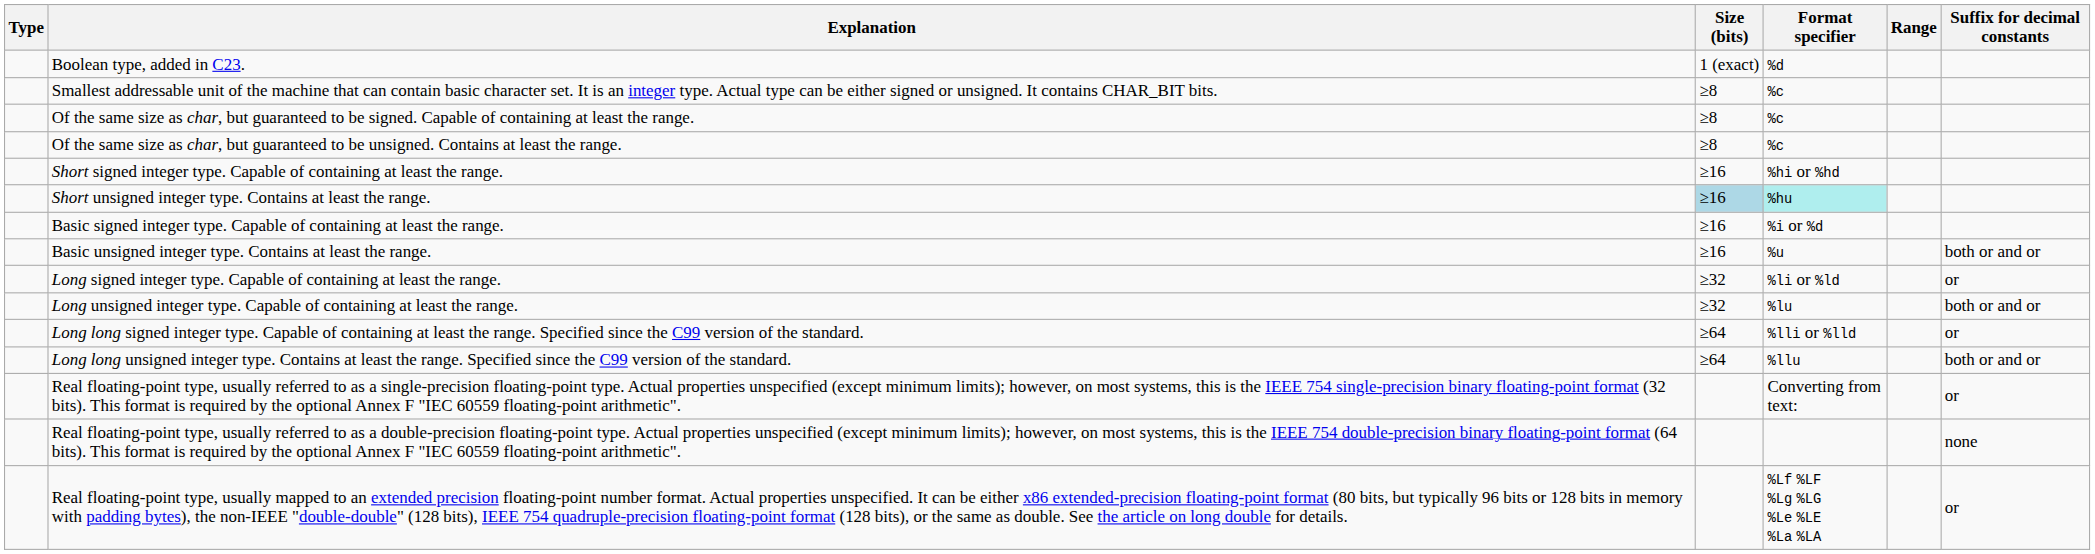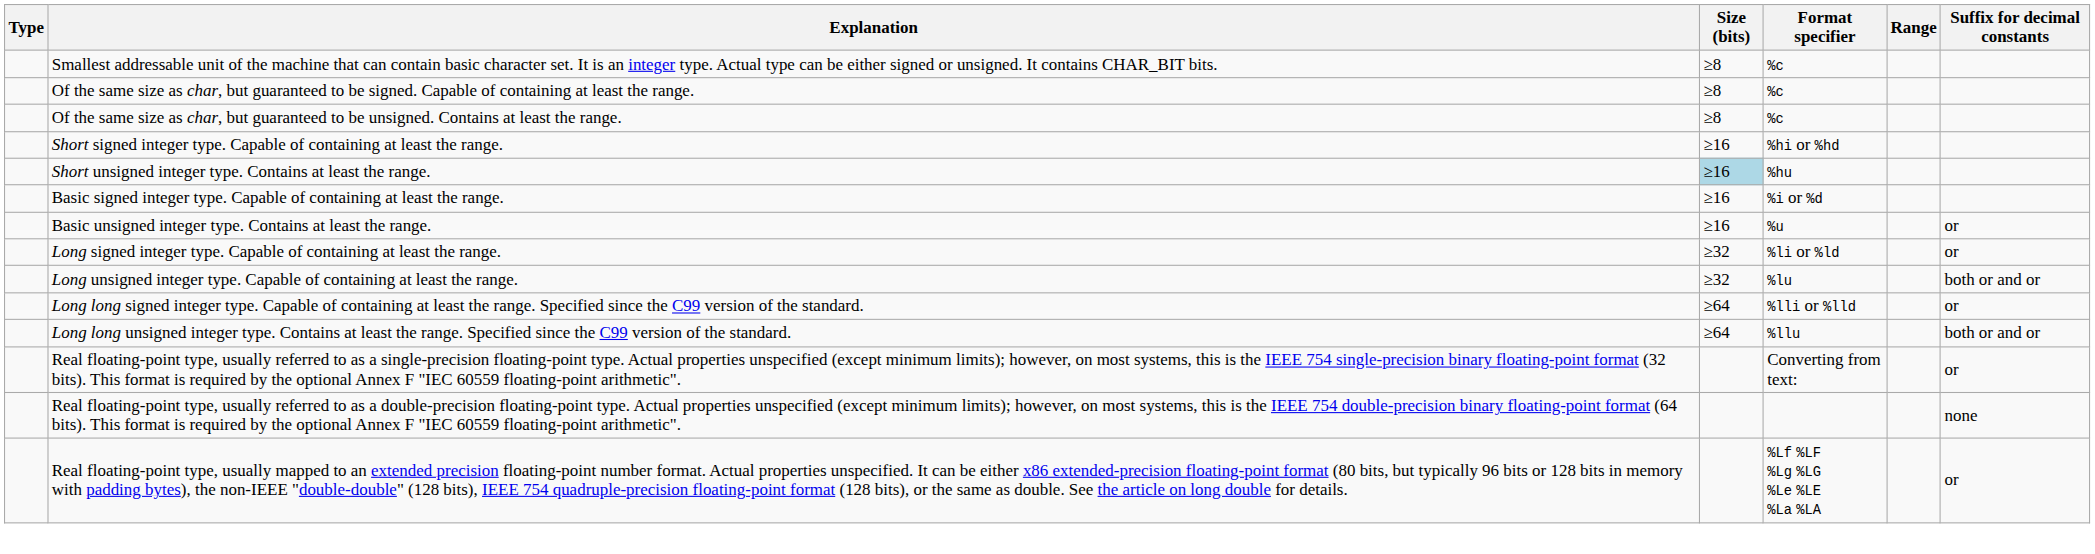 <table class="wikitable">
 <tr>
 <th>Type</th>
 <th>Explanation</th>
 <th>Size (bits)</th>
 <th>Format specifier</th>
 <th>Range</th>
 <th>Suffix for decimal constants</th>
-</tr>
-<tr>
-<td></td>
-<td>Boolean type, added in <a href='#'>C23</a>.</td>
-<td>1 (exact)</td>
-<td><code>%d</code></td>
-<td></td>
-<td></td>
 </tr>
 <tr>
 <td></td>
 <td>Smallest addressable unit of the machine that can contain basic character set. It is an <a href='#'>integer</a> type. Actual type can be either signed or unsigned. It contains CHAR_BIT bits.</td>
 <td>≥8</td>
 <td><code>%c</code></td>
 <td></td>
 <td></td>
 </tr>
 <tr>
 <td></td>
 <td>Of the same size as <em>char</em>, but guaranteed to be signed. Capable of containing at least the  range.</td>
 <td>≥8</td>
 <td><code>%c</code></td>
 <td></td>
 <td></td>
 </tr>
 <tr>
 <td></td>
 <td>Of the same size as <em>char</em>, but guaranteed to be unsigned. Contains at least the  range.</td>
 <td>≥8</td>
 <td><code>%c</code></td>
 <td></td>
 <td></td>
 </tr>
 <tr>
 <td></td>
 <td><em>Short</em> signed integer type. Capable of containing at least the  range.</td>
 <td>≥16</td>
 <td><code>%hi</code> or <code>%hd</code></td>
 <td></td>
 <td></td>
 </tr>
 <tr>
 <td></td>
 <td><em>Short</em> unsigned integer type. Contains at least the  range.</td>
 <td style="background: lightblue;">≥16</td>
-<td style="background: paleturquoise;"><code>%hu</code></td>
+<td><code>%hu</code></td>
 <td></td>
 <td></td>
 </tr>
 <tr>
 <td></td>
 <td>Basic signed integer type. Capable of containing at least the  range.</td>
 <td>≥16</td>
 <td><code>%i</code> or <code>%d</code></td>
 <td></td>
 <td></td>
 </tr>
 <tr>
 <td></td>
 <td>Basic unsigned integer type. Contains at least the  range.</td>
 <td>≥16</td>
 <td><code>%u</code></td>
 <td></td>
-<td>both  or  and  or </td>
+<td> or </td>
 </tr>
 <tr>
 <td></td>
 <td><em>Long</em> signed integer type. Capable of containing at least the  range.</td>
 <td>≥32</td>
 <td><code>%li</code> or <code>%ld</code></td>
 <td></td>
 <td> or </td>
 </tr>
 <tr>
 <td></td>
 <td><em>Long</em> unsigned integer type. Capable of containing at least the  range.</td>
 <td>≥32</td>
 <td><code>%lu</code></td>
 <td></td>
 <td>both  or  and  or </td>
 </tr>
 <tr>
 <td></td>
 <td><em>Long long</em> signed integer type. Capable of containing at least the  range. Specified since the <a href='#'>C99</a> version of the standard.</td>
 <td>≥64</td>
 <td><code>%lli</code> or <code>%lld</code></td>
 <td></td>
 <td> or </td>
 </tr>
 <tr>
 <td></td>
 <td><em>Long long</em> unsigned integer type. Contains at least the  range. Specified since the <a href='#'>C99</a> version of the standard.</td>
 <td>≥64</td>
 <td><code>%llu</code></td>
 <td></td>
 <td>both  or  and  or </td>
 </tr>
 <tr>
 <td></td>
 <td>Real floating-point type, usually referred to as a single-precision floating-point type. Actual properties unspecified (except minimum limits); however, on most systems, this is the <a href='#'>IEEE 754 single-precision binary floating-point format</a> (32 bits). This format is required by the optional Annex F "IEC 60559 floating-point arithmetic".</td>
 <td></td>
 <td>Converting from text:</td>
 <td></td>
 <td> or </td>
 </tr>
 <tr>
 <td></td>
 <td>Real floating-point type, usually referred to as a double-precision floating-point type. Actual properties unspecified (except minimum limits); however, on most systems, this is the <a href='#'>IEEE 754 double-precision binary floating-point format</a> (64 bits). This format is required by the optional Annex F "IEC 60559 floating-point arithmetic".</td>
 <td></td>
 <td></td>
 <td></td>
 <td>none</td>
 </tr>
 <tr>
 <td></td>
 <td>Real floating-point type, usually mapped to an <a href='#'>extended precision</a> floating-point number format. Actual properties unspecified. It can be either <a href='#'>x86 extended-precision floating-point format</a> (80 bits, but typically 96 bits or 128 bits in memory with <a href='#'>padding bytes</a>), the non-IEEE "<a href='#'>double-double</a>" (128 bits), <a href='#'>IEEE 754 quadruple-precision floating-point format</a> (128 bits), or the same as double. See <a href='#'>the article on long double</a> for details.</td>
 <td></td>
 <td><code>%Lf</code> <code>%LF</code><br><code>%Lg</code> <code>%LG</code><br><code>%Le</code> <code>%LE</code><br><code>%La</code> <code>%LA</code></td>
 <td></td>
 <td> or </td>
 </tr>
 </table>
